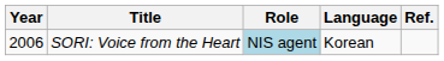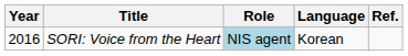 <table class="wikitable">
 <tr>
 <th>Year</th>
 <th>Title</th>
 <th>Role</th>
 <th>Language</th>
 <th>Ref.</th>
 </tr>
 <tr>
-<td>2006</td>
+<td>2016</td>
 <td><em>SORI: Voice from the Heart</em></td>
 <td style="background: lightblue;">NIS agent</td>
 <td>Korean</td>
 <td></td>
 </tr>
 </table>
